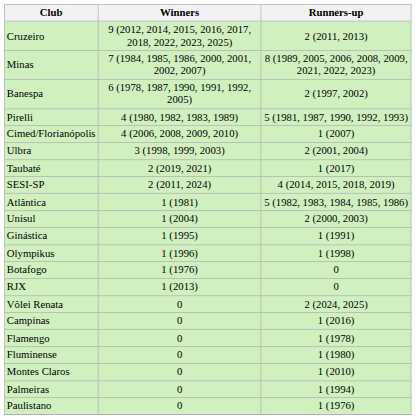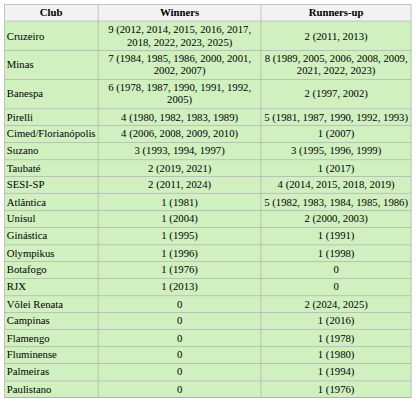 <table class="wikitable sortable">
 <tr>
 <th bgcolor=#9ACD32><span>Club</span></th>
 <th bgcolor=#9ACD32><span>Winners</span></th>
 <th bgcolor=#9ACD32><span>Runners-up</span></th>
 </tr>
 <tr bgcolor=#D0F0C0>
 <td>Cruzeiro</td>
 <td align="center">9 (2012, 2014, 2015, 2016, 2017, 2018, 2022, 2023, 2025)</td>
 <td align="center">2 (2011, 2013)</td>
 </tr>
 <tr bgcolor=#D0F0C0>
 <td>Minas</td>
 <td align="center">7 (1984, 1985, 1986, 2000, 2001, 2002, 2007)</td>
 <td align="center">8 (1989, 2005, 2006, 2008, 2009, 2021, 2022, 2023)</td>
 </tr>
 <tr bgcolor=#D0F0C0>
 <td>Banespa</td>
 <td align="center">6 (1978, 1987, 1990, 1991, 1992, 2005)</td>
 <td align="center">2 (1997, 2002)</td>
 </tr>
 <tr bgcolor=#D0F0C0>
 <td>Pirelli</td>
 <td align="center">4 (1980, 1982, 1983, 1989)</td>
 <td align="center">5 (1981, 1987, 1990, 1992, 1993)</td>
 </tr>
 <tr bgcolor=#D0F0C0>
 <td>Cimed/Florianópolis</td>
 <td align="center">4 (2006, 2008, 2009, 2010)</td>
 <td align="center">1 (2007)</td>
 </tr>
 <tr bgcolor=#D0F0C0>
-<td>Ulbra</td>
-<td align="center">3 (1998, 1999, 2003)</td>
-<td align="center">2 (2001, 2004)</td>
+<td>Suzano</td>
+<td align="center">3 (1993, 1994, 1997)</td>
+<td align="center">3 (1995, 1996, 1999)</td>
 </tr>
 <tr bgcolor=#D0F0C0>
 <td>Taubaté</td>
 <td align="center">2 (2019, 2021)</td>
 <td align="center">1 (2017)</td>
 </tr>
 <tr bgcolor=#D0F0C0>
 <td>SESI-SP</td>
 <td align="center">2 (2011, 2024)</td>
 <td align="center">4 (2014, 2015, 2018, 2019)</td>
 </tr>
 <tr bgcolor=#D0F0C0>
 <td>Atlântica</td>
 <td align="center">1 (1981)</td>
 <td align="center">5 (1982, 1983, 1984, 1985, 1986)</td>
 </tr>
 <tr bgcolor=#D0F0C0>
 <td>Unisul</td>
 <td align="center">1 (2004)</td>
 <td align="center">2 (2000, 2003)</td>
 </tr>
 <tr bgcolor=#D0F0C0>
 <td>Ginástica</td>
 <td align="center">1 (1995)</td>
 <td align="center">1 (1991)</td>
 </tr>
 <tr bgcolor=#D0F0C0>
 <td>Olympikus</td>
 <td align="center">1 (1996)</td>
 <td align="center">1 (1998)</td>
 </tr>
 <tr bgcolor=#D0F0C0>
 <td>Botafogo</td>
 <td align="center">1 (1976)</td>
 <td align="center">0</td>
 </tr>
 <tr bgcolor=#D0F0C0>
 <td>RJX</td>
 <td align="center">1 (2013)</td>
 <td align="center">0</td>
 </tr>
 <tr bgcolor=#D0F0C0>
 <td>Vôlei Renata</td>
 <td align="center">0</td>
 <td align="center">2 (2024, 2025)</td>
 </tr>
 <tr bgcolor=#D0F0C0>
 <td>Campinas</td>
 <td align="center">0</td>
 <td align="center">1 (2016)</td>
 </tr>
 <tr bgcolor=#D0F0C0>
 <td>Flamengo</td>
 <td align="center">0</td>
 <td align="center">1 (1978)</td>
 </tr>
 <tr bgcolor=#D0F0C0>
 <td>Fluminense</td>
 <td align="center">0</td>
 <td align="center">1 (1980)</td>
 </tr>
 <tr bgcolor=#D0F0C0>
-<td>Montes Claros</td>
-<td align="center">0</td>
-<td align="center">1 (2010)</td>
-</tr>
-<tr bgcolor=#D0F0C0>
 <td>Palmeiras</td>
 <td align="center">0</td>
 <td align="center">1 (1994)</td>
 </tr>
 <tr bgcolor=#D0F0C0>
 <td>Paulistano</td>
 <td align="center">0</td>
 <td align="center">1 (1976)</td>
 </tr>
 <tr>
 </tr>
 </table>
